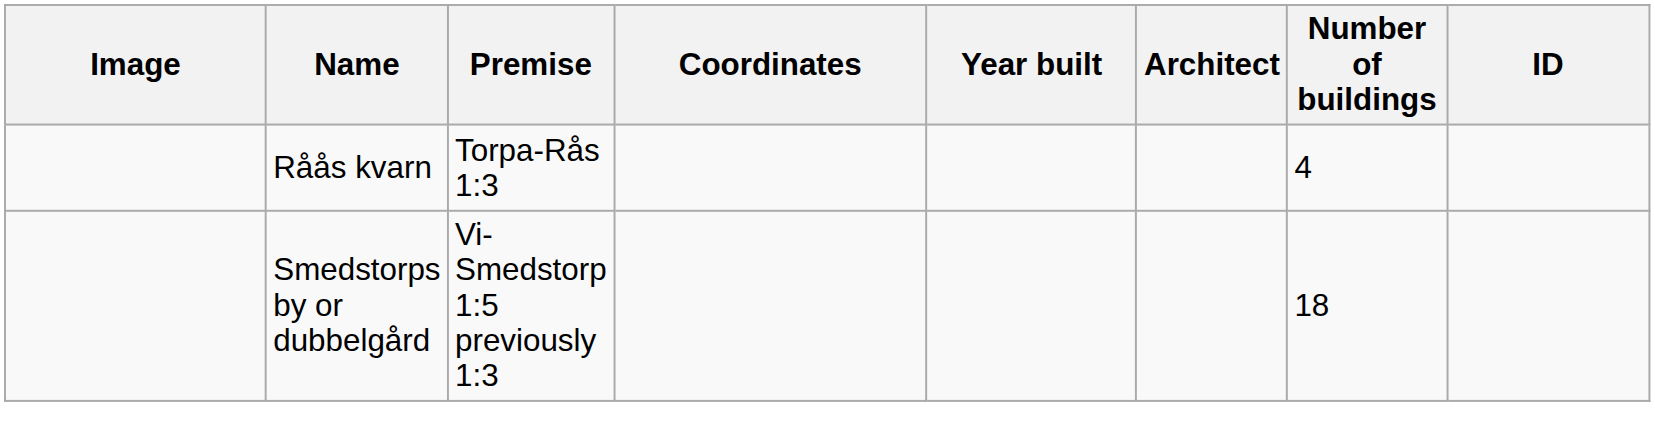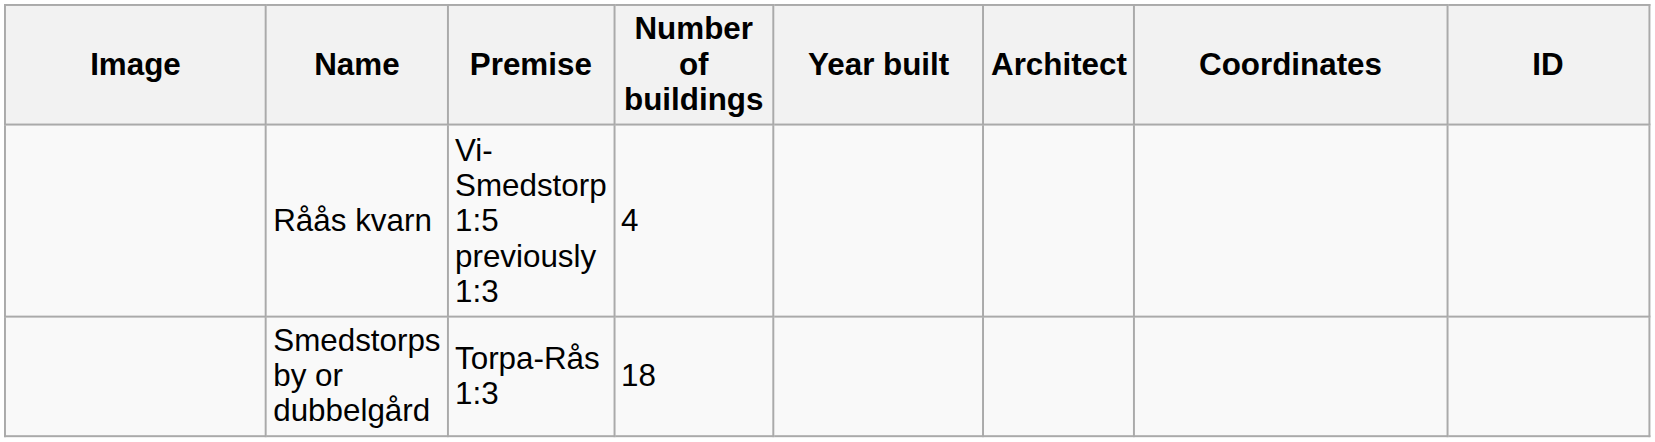 <table class="wikitable" width="95%">
 <tr>
 <th width="150">Image</th>
 <th>Name</th>
 <th>Premise</th>
-<th width="170">Coordinates</th>
+<th width="75">Number of<br>buildings</th>
 <th width="120">Year built</th>
 <th>Architect</th>
-<th width="75">Number of<br>buildings</th>
+<th width="170">Coordinates</th>
 <th width="120">ID</th>
 </tr>
 <tr>
 <td></td>
 <td>Råås kvarn</td>
-<td>Torpa-Rås 1:3</td>
+<td>Vi-Smedstorp 1:5<br>previously 1:3</td>
+<td>4</td>
 <td></td>
 <td></td>
 <td></td>
-<td>4</td>
 <td></td>
 </tr>
 <tr>
 <td></td>
 <td Smedstorps dubbelgård>Smedstorps by or dubbelgård</td>
-<td>Vi-Smedstorp 1:5<br>previously 1:3</td>
+<td>Torpa-Rås 1:3</td>
+<td>18</td>
 <td></td>
 <td></td>
 <td></td>
-<td>18</td>
 <td></td>
 </tr>
 </table>
